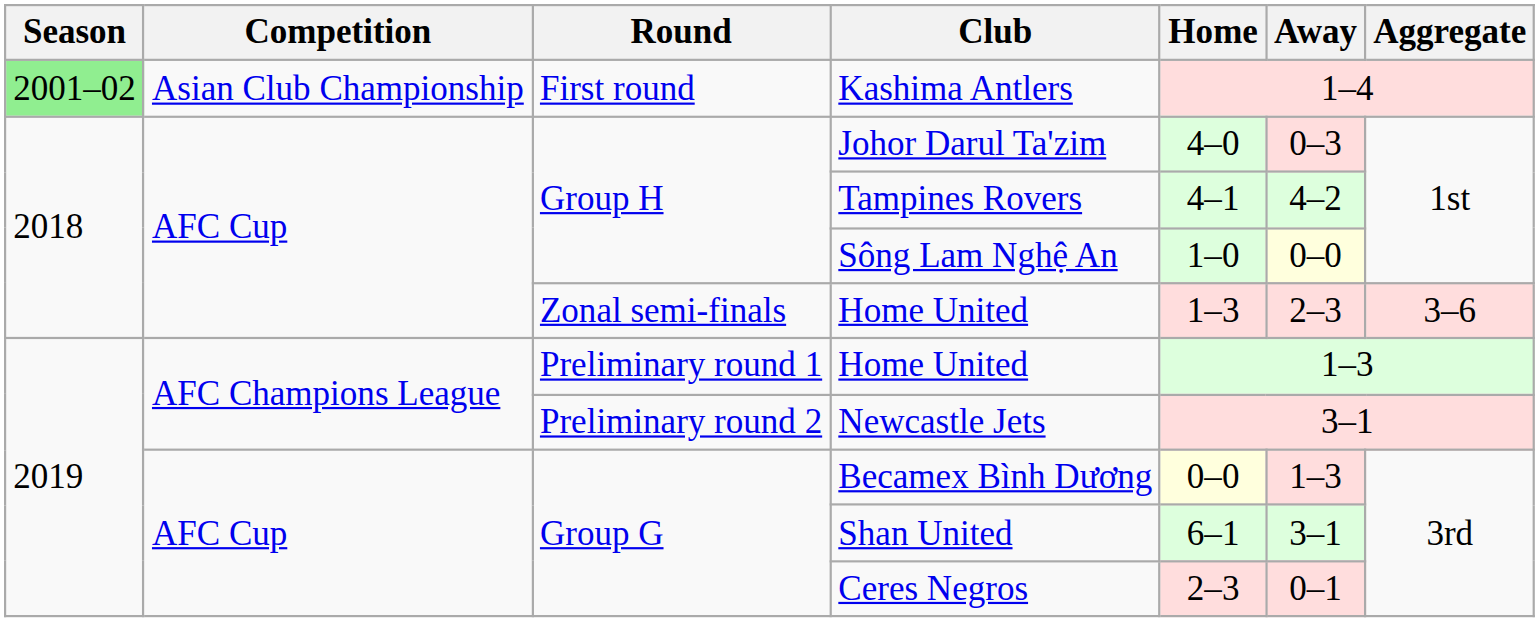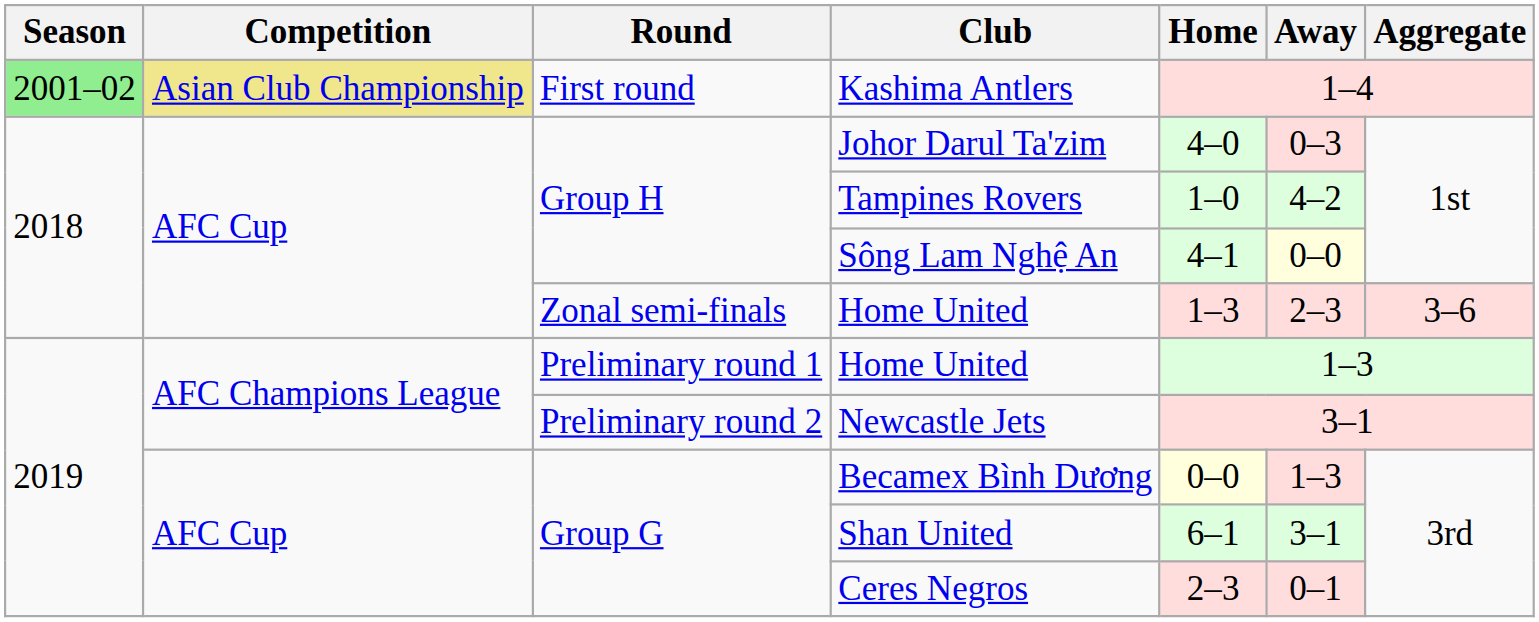 <table class="wikitable">
 <tr>
 <th>Season</th>
 <th>Competition</th>
 <th>Round</th>
 <th>Club</th>
 <th>Home</th>
 <th>Away</th>
 <th>Aggregate</th>
 </tr>
 <tr>
 <td rowspan="1" style="background: lightgreen;">2001–02</td>
-<td rowspan="1"><a href='#'>Asian Club Championship</a></td>
+<td rowspan="1" style="background: khaki;"><a href='#'>Asian Club Championship</a></td>
 <td rowspan="1"><a href='#'>First round</a></td>
 <td> <a href='#'>Kashima Antlers</a></td>
 <td colspan="3" style="text-align:center; background:#fdd;">1–4</td>
 </tr>
 <tr>
 <td rowspan="4">2018</td>
 <td rowspan="4"><a href='#'>AFC Cup</a></td>
 <td rowspan="3"><a href='#'>Group H</a></td>
 <td> <a href='#'>Johor Darul Ta'zim</a></td>
 <td style="text-align:center; background:#dfd;">4–0</td>
 <td style="text-align:center; background:#fdd;">0–3</td>
 <td rowspan="3" style="text-align:center">1st</td>
 </tr>
 <tr>
 <td> <a href='#'>Tampines Rovers</a></td>
-<td style="text-align:center; background:#dfd;">4–1</td>
+<td style="text-align:center; background:#dfd;">1–0</td>
 <td style="text-align:center; background:#dfd;">4–2</td>
 </tr>
 <tr>
 <td> <a href='#'>Sông Lam Nghệ An</a></td>
-<td style="text-align:center; background:#dfd;">1–0</td>
+<td style="text-align:center; background:#dfd;">4–1</td>
 <td style="text-align:center; background:#ffd;">0–0</td>
 </tr>
 <tr>
 <td rowspan="1"><a href='#'>Zonal semi-finals</a></td>
 <td> <a href='#'>Home United</a></td>
 <td style="text-align:center; background:#fdd;">1–3</td>
 <td style="text-align:center; background:#fdd;">2–3</td>
 <td style="text-align:center; background:#fdd;">3–6</td>
 </tr>
 <tr>
 <td rowspan="5">2019</td>
 <td rowspan="2"><a href='#'>AFC Champions League</a></td>
 <td rowspan="1"><a href='#'>Preliminary round 1</a></td>
 <td> <a href='#'>Home United</a></td>
 <td colspan="3" style="text-align:center; background:#dfd;">1–3</td>
 </tr>
 <tr>
 <td rowspan="1"><a href='#'>Preliminary round 2</a></td>
 <td> <a href='#'>Newcastle Jets</a></td>
 <td colspan="3" style="text-align:center; background:#fdd;">3–1 </td>
 </tr>
 <tr>
 <td rowspan="3"><a href='#'>AFC Cup</a></td>
 <td rowspan="3"><a href='#'>Group G</a></td>
 <td> <a href='#'>Becamex Bình Dương</a></td>
 <td style="text-align:center; background:#ffd;">0–0</td>
 <td style="text-align:center; background:#fdd;">1–3</td>
 <td rowspan="3" style="text-align:center">3rd</td>
 </tr>
 <tr>
 <td> <a href='#'>Shan United</a></td>
 <td style="text-align:center; background:#dfd;">6–1</td>
 <td style="text-align:center; background:#dfd;">3–1</td>
 </tr>
 <tr>
 <td> <a href='#'>Ceres Negros</a></td>
 <td style="text-align:center; background:#fdd;">2–3</td>
 <td style="text-align:center; background:#fdd;">0–1</td>
 </tr>
 </table>
